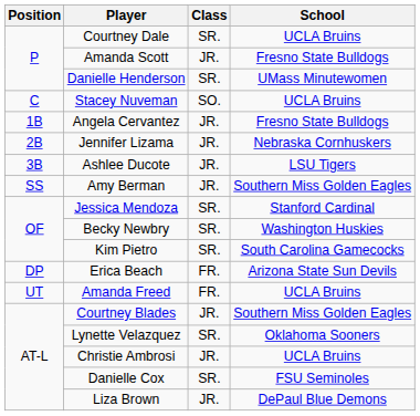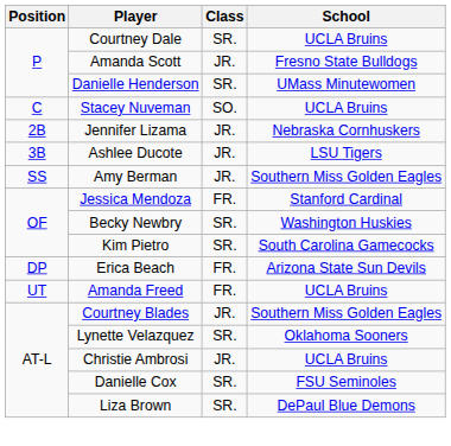 <table class="wikitable">
 <tr>
 <th>Position</th>
 <th>Player</th>
 <th>Class</th>
 <th>School</th>
 </tr>
 <tr align=center>
 <td rowspan=3><a href='#'>P</a></td>
 <td>Courtney Dale</td>
 <td>SR.</td>
 <td><a href='#'>UCLA Bruins</a></td>
 </tr>
 <tr align=center>
 <td>Amanda Scott</td>
 <td>JR.</td>
 <td><a href='#'>Fresno State Bulldogs</a></td>
 </tr>
 <tr align=center>
 <td><a href='#'>Danielle Henderson</a></td>
 <td>SR.</td>
 <td><a href='#'>UMass Minutewomen</a></td>
 </tr>
 <tr align=center>
 <td rowspan=1><a href='#'>C</a></td>
 <td><a href='#'>Stacey Nuveman</a></td>
 <td>SO.</td>
 <td><a href='#'>UCLA Bruins</a></td>
 </tr>
 <tr align=center>
-<td rowspan=1><a href='#'>1B</a></td>
-<td>Angela Cervantez</td>
-<td>JR.</td>
-<td><a href='#'>Fresno State Bulldogs</a></td>
-</tr>
-<tr align=center>
 <td rowspan=1><a href='#'>2B</a></td>
 <td>Jennifer Lizama</td>
 <td>JR.</td>
 <td><a href='#'>Nebraska Cornhuskers</a></td>
 </tr>
 <tr align=center>
 <td rowspan=1><a href='#'>3B</a></td>
 <td>Ashlee Ducote</td>
 <td>JR.</td>
 <td><a href='#'>LSU Tigers</a></td>
 </tr>
 <tr align=center>
 <td rowspan=1><a href='#'>SS</a></td>
 <td>Amy Berman</td>
 <td>JR.</td>
 <td><a href='#'>Southern Miss Golden Eagles</a></td>
 </tr>
 <tr align=center>
 <td rowspan=3><a href='#'>OF</a></td>
 <td><a href='#'>Jessica Mendoza</a></td>
-<td>SR.</td>
+<td>FR.</td>
 <td><a href='#'>Stanford Cardinal</a></td>
 </tr>
 <tr align=center>
 <td>Becky Newbry</td>
 <td>SR.</td>
 <td><a href='#'>Washington Huskies</a></td>
 </tr>
 <tr align=center>
 <td>Kim Pietro</td>
 <td>SR.</td>
 <td><a href='#'>South Carolina Gamecocks</a></td>
 </tr>
 <tr align=center>
 <td rowspan=1><a href='#'>DP</a></td>
 <td>Erica Beach</td>
 <td>FR.</td>
 <td><a href='#'>Arizona State Sun Devils</a></td>
 </tr>
 <tr align=center>
 <td rowspan=1><a href='#'>UT</a></td>
 <td><a href='#'>Amanda Freed</a></td>
 <td>FR.</td>
 <td><a href='#'>UCLA Bruins</a></td>
 </tr>
 <tr align=center>
 <td rowspan=5>AT-L</td>
 <td><a href='#'>Courtney Blades</a></td>
 <td>JR.</td>
 <td><a href='#'>Southern Miss Golden Eagles</a></td>
 </tr>
 <tr align=center>
 <td>Lynette Velazquez</td>
 <td>SR.</td>
 <td><a href='#'>Oklahoma Sooners</a></td>
 </tr>
 <tr align=center>
 <td>Christie Ambrosi</td>
 <td>JR.</td>
 <td><a href='#'>UCLA Bruins</a></td>
 </tr>
 <tr align=center>
 <td>Danielle Cox</td>
 <td>SR.</td>
 <td><a href='#'>FSU Seminoles</a></td>
 </tr>
 <tr align=center>
 <td>Liza Brown</td>
-<td>JR.</td>
+<td>SR.</td>
 <td><a href='#'>DePaul Blue Demons</a></td>
 </tr>
 </table>
